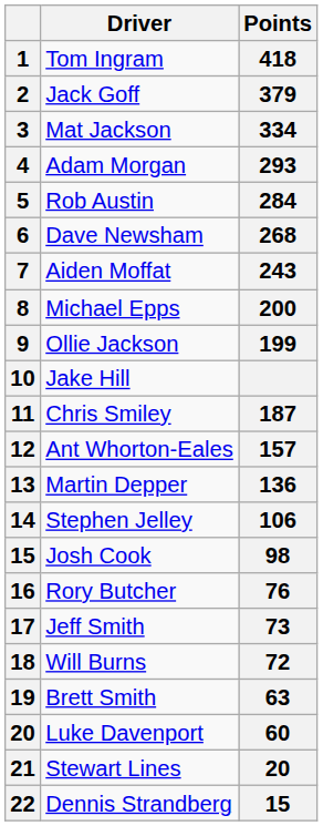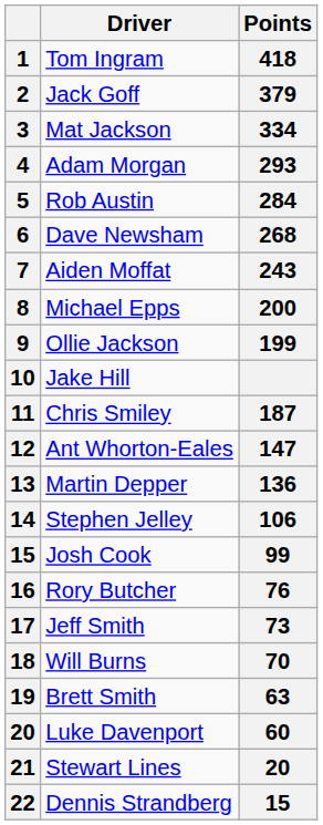 <table class="wikitable" style="font-size:95%">
 <tr>
 <th></th>
 <th>Driver</th>
 <th>Points</th>
 </tr>
 <tr>
 <th align="center">1</th>
 <td> <a href='#'>Tom Ingram</a></td>
 <th align="left">418</th>
 </tr>
 <tr>
 <th align="center">2</th>
 <td> <a href='#'>Jack Goff</a></td>
 <th align="left">379</th>
 </tr>
 <tr>
 <th align="center">3</th>
 <td> <a href='#'>Mat Jackson</a></td>
 <th align="left">334</th>
 </tr>
 <tr>
 <th align="center">4</th>
 <td> <a href='#'>Adam Morgan</a></td>
 <th align="left">293</th>
 </tr>
 <tr>
 <th align="center">5</th>
 <td> <a href='#'>Rob Austin</a></td>
 <th align="left">284</th>
 </tr>
 <tr>
 <th align="center">6</th>
 <td> <a href='#'>Dave Newsham</a></td>
 <th align="left">268</th>
 </tr>
 <tr>
 <th align="center">7</th>
 <td> <a href='#'>Aiden Moffat</a></td>
 <th align="left">243</th>
 </tr>
 <tr>
 <th align="center">8</th>
 <td> <a href='#'>Michael Epps</a></td>
 <th align="left">200</th>
 </tr>
 <tr>
 <th align="center">9</th>
 <td> <a href='#'>Ollie Jackson</a></td>
 <th align="left">199</th>
 </tr>
 <tr>
 <th align="center">10</th>
 <td> <a href='#'>Jake Hill</a></td>
 <th align="left"></th>
 </tr>
 <tr>
 <th align="center">11</th>
 <td> <a href='#'>Chris Smiley</a></td>
 <th align="left">187</th>
 </tr>
 <tr>
 <th align="center">12</th>
 <td nowrap> <a href='#'>Ant Whorton-Eales</a></td>
-<th align="left">157</th>
+<th align="left">147</th>
 </tr>
 <tr>
 <th align="center">13</th>
 <td> <a href='#'>Martin Depper</a></td>
 <th align="left">136</th>
 </tr>
 <tr>
 <th align="center">14</th>
 <td> <a href='#'>Stephen Jelley</a></td>
 <th align="left">106</th>
 </tr>
 <tr>
 <th align="center">15</th>
 <td> <a href='#'>Josh Cook</a></td>
-<th align="left">98</th>
+<th align="left">99</th>
 </tr>
 <tr>
 <th align="center">16</th>
 <td> <a href='#'>Rory Butcher</a></td>
 <th align="left">76</th>
 </tr>
 <tr>
 <th align="center">17</th>
 <td> <a href='#'>Jeff Smith</a></td>
 <th align="left">73</th>
 </tr>
 <tr>
 <th align="center">18</th>
 <td> <a href='#'>Will Burns</a></td>
-<th align="left">72</th>
+<th align="left">70</th>
 </tr>
 <tr>
 <th align="center">19</th>
 <td> <a href='#'>Brett Smith</a></td>
 <th align="left">63</th>
 </tr>
 <tr>
 <th align="center">20</th>
 <td> <a href='#'>Luke Davenport</a></td>
 <th align="left">60</th>
 </tr>
 <tr>
 <th align="center">21</th>
 <td> <a href='#'>Stewart Lines</a></td>
 <th align="left">20</th>
 </tr>
 <tr>
 <th align="center">22</th>
 <td> <a href='#'>Dennis Strandberg</a></td>
 <th align="left">15</th>
 </tr>
 </table>
